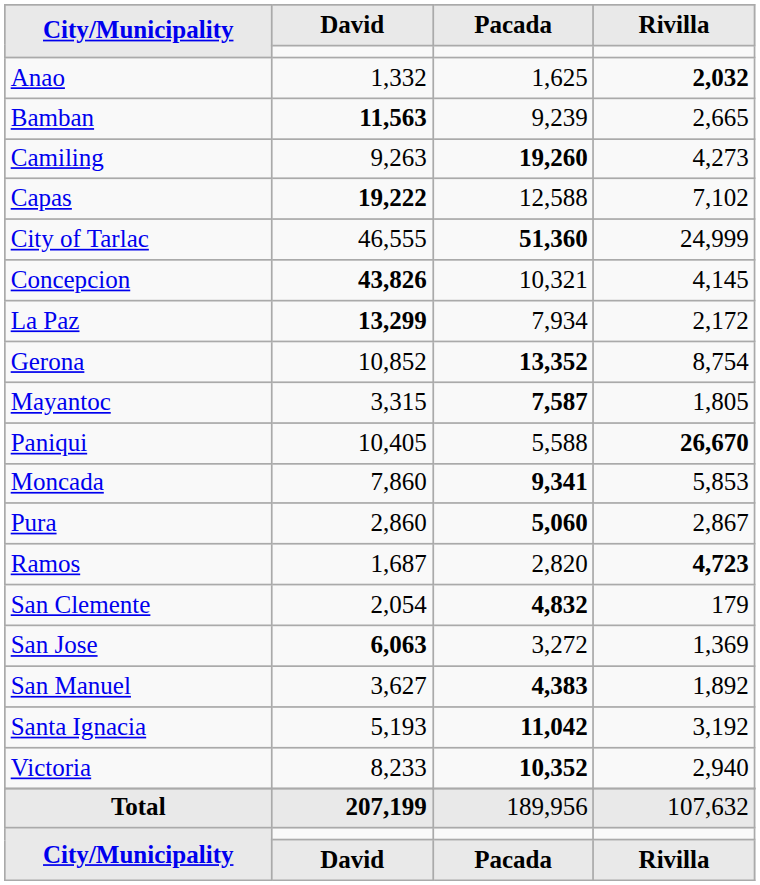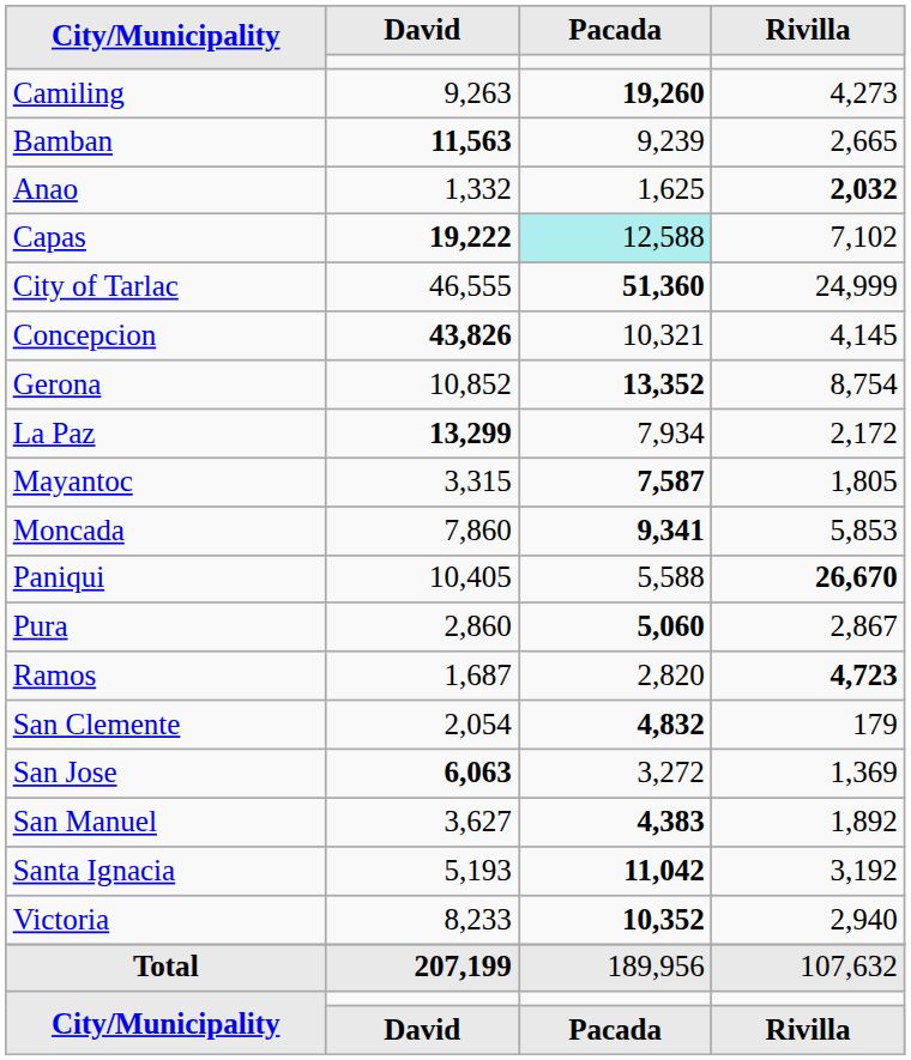 <table class="wikitable" width=50% style="text-align:right; font-size:92%">
 <tr bgcolor=#cccccc>
 <th rowspan=2 style="background: #E9E9E9" width=20% align=left><a href='#'>City/Municipality</a></th>
 <th style="background: #E9E9E9" width=15% align=center>David</th>
 <th style="background: #E9E9E9" width=15% align=center>Pacada</th>
 <th style="background: #E9E9E9" width=15% align=center>Rivilla</th>
 </tr>
 <tr>
 <td></td>
 <td></td>
 <td></td>
 </tr>
 <tr>
-<td align=left><a href='#'>Anao</a></td>
-<td>1,332</td>
-<td>1,625</td>
-<td><strong>2,032</strong></td>
+<td align=left><a href='#'>Camiling</a></td>
+<td>9,263</td>
+<td><strong>19,260</strong></td>
+<td>4,273</td>
 </tr>
 <tr>
 <td align=left><a href='#'>Bamban</a></td>
 <td><strong>11,563</strong></td>
 <td>9,239</td>
 <td>2,665</td>
 </tr>
 <tr>
-<td align=left><a href='#'>Camiling</a></td>
-<td>9,263</td>
-<td><strong>19,260</strong></td>
-<td>4,273</td>
+<td align=left><a href='#'>Anao</a></td>
+<td>1,332</td>
+<td>1,625</td>
+<td><strong>2,032</strong></td>
 </tr>
 <tr>
 <td align=left><a href='#'>Capas</a></td>
 <td><strong>19,222</strong></td>
-<td>12,588</td>
+<td style="background: paleturquoise;">12,588</td>
 <td>7,102</td>
 </tr>
 <tr>
 <td align=left><a href='#'>City of Tarlac</a></td>
 <td>46,555</td>
 <td><strong>51,360</strong></td>
 <td>24,999</td>
 </tr>
 <tr>
 <td align=left><a href='#'>Concepcion</a></td>
 <td><strong>43,826</strong></td>
 <td>10,321</td>
 <td>4,145</td>
 </tr>
 <tr>
+<td align=left><a href='#'>Gerona</a></td>
+<td>10,852</td>
+<td><strong>13,352</strong></td>
+<td>8,754</td>
+</tr>
+<tr>
 <td align=left><a href='#'>La Paz</a></td>
 <td><strong>13,299</strong></td>
 <td>7,934</td>
 <td>2,172</td>
-</tr>
-<tr>
-<td align=left><a href='#'>Gerona</a></td>
-<td>10,852</td>
-<td><strong>13,352</strong></td>
-<td>8,754</td>
 </tr>
 <tr>
 <td align=left><a href='#'>Mayantoc</a></td>
 <td>3,315</td>
 <td><strong>7,587</strong></td>
 <td>1,805</td>
 </tr>
 <tr>
+<td align=left><a href='#'>Moncada</a></td>
+<td>7,860</td>
+<td><strong>9,341</strong></td>
+<td>5,853</td>
+</tr>
+<tr>
 <td align=left><a href='#'>Paniqui</a></td>
 <td>10,405</td>
 <td>5,588</td>
 <td><strong>26,670</strong></td>
-</tr>
-<tr>
-<td align=left><a href='#'>Moncada</a></td>
-<td>7,860</td>
-<td><strong>9,341</strong></td>
-<td>5,853</td>
 </tr>
 <tr>
 <td align=left><a href='#'>Pura</a></td>
 <td>2,860</td>
 <td><strong>5,060</strong></td>
 <td>2,867</td>
 </tr>
 <tr>
 <td align=left><a href='#'>Ramos</a></td>
 <td>1,687</td>
 <td>2,820</td>
 <td><strong>4,723</strong></td>
 </tr>
 <tr>
 <td align=left><a href='#'>San Clemente</a></td>
 <td>2,054</td>
 <td><strong>4,832</strong></td>
 <td>179</td>
 </tr>
 <tr>
 <td align=left><a href='#'>San Jose</a></td>
 <td><strong>6,063</strong></td>
 <td>3,272</td>
 <td>1,369</td>
 </tr>
 <tr>
 <td align=left><a href='#'>San Manuel</a></td>
 <td>3,627</td>
 <td><strong>4,383</strong></td>
 <td>1,892</td>
 </tr>
 <tr>
 <td align=left><a href='#'>Santa Ignacia</a></td>
 <td>5,193</td>
 <td><strong>11,042</strong></td>
 <td>3,192</td>
 </tr>
 <tr>
 <td align=left><a href='#'>Victoria</a></td>
 <td>8,233</td>
 <td><strong>10,352</strong></td>
 <td>2,940</td>
 </tr>
 <tr>
 </tr>
 <tr style="background:#E9E9E9">
 <td align="center"><strong>Total</strong></td>
 <td><strong>207,199</strong></td>
 <td>189,956</td>
 <td>107,632</td>
 </tr>
 <tr>
 <th rowspan=2 style="background: #E9E9E9" width=20% align=left><a href='#'>City/Municipality</a></th>
 <td></td>
 <td></td>
 <td></td>
 </tr>
 <tr bgcolor=#cccccc>
 <th style="background: #E9E9E9" width=15% align=center>David</th>
 <th style="background: #E9E9E9" width=15% align=center>Pacada</th>
 <th style="background: #E9E9E9" width=15% align=center>Rivilla</th>
 </tr>
 </table>
